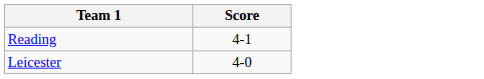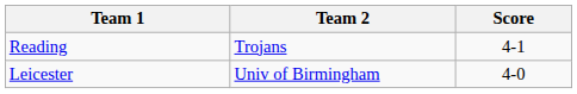 <table class="wikitable" style="font-size: 100%">
 <tr>
 <th width=200>Team 1</th>
+<th width=200>Team 2</th>
 <th width=100>Score</th>
 </tr>
 <tr>
 <td><a href='#'>Reading</a></td>
+<td><a href='#'>Trojans</a></td>
 <td align=center>4-1</td>
 </tr>
 <tr>
 <td><a href='#'>Leicester</a></td>
+<td><a href='#'>Univ of Birmingham</a></td>
 <td align=center>4-0</td>
 </tr>
 </table>
